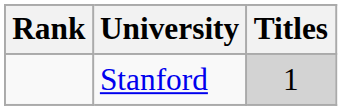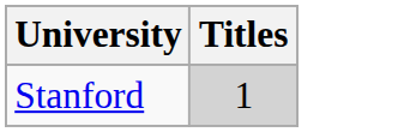 <table class="wikitable sortable" style="text-align:center">
 <tr>
-<th>Rank</th>
 <th>University</th>
 <th>Titles</th>
 </tr>
 <tr>
-<td></td>
 <td align=left><a href='#'>Stanford</a></td>
 <td style="background: lightgrey;">1</td>
 </tr>
 </table>
